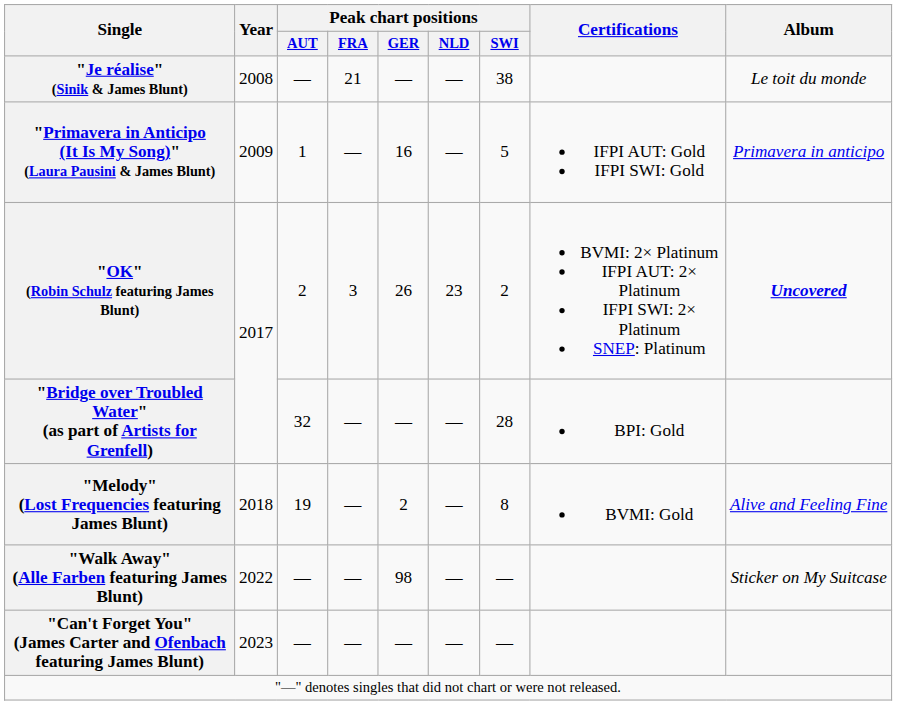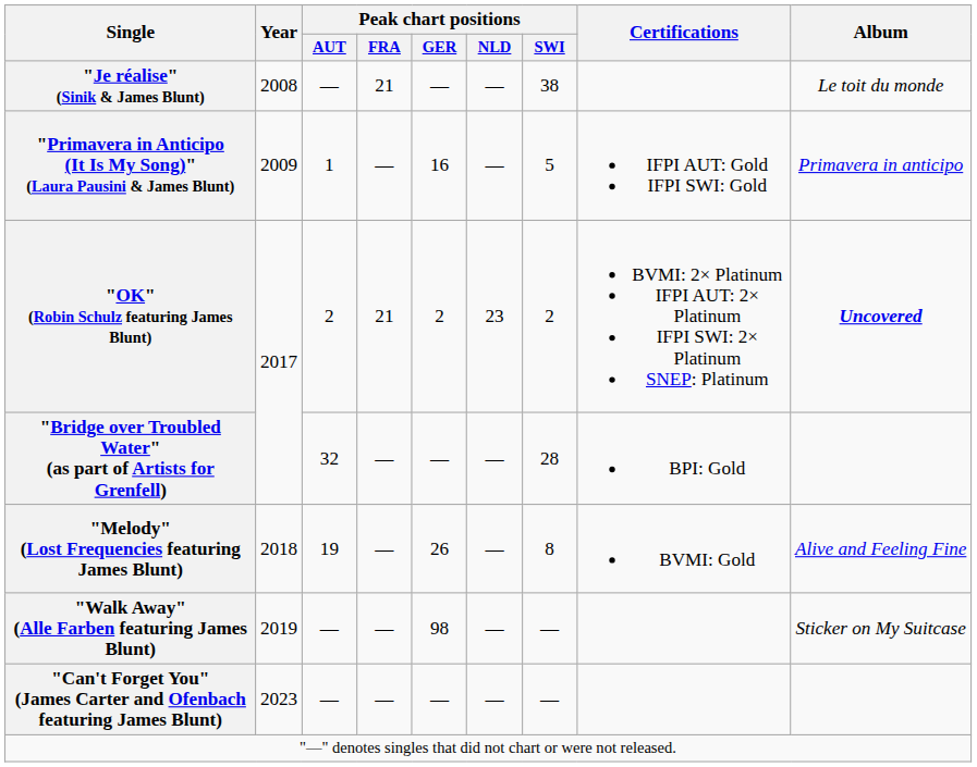 <table class="wikitable plainrowheaders" style="text-align:center;" border="1">
 <tr>
 <th scope="colw" rowspan="2" style="width:13em;">Single</th>
 <th scope="col" rowspan="2">Year</th>
 <th scope="col" colspan="5">Peak chart positions</th>
 <th scope="col" rowspan="2" style="width:11em;"><a href='#'>Certifications</a></th>
 <th scope="col" rowspan="2">Album</th>
 </tr>
 <tr>
 <th scope="col" style="width:3em;font-size:85%;"><a href='#'>AUT</a> <br></th>
 <th scope="col" style="width:3em;font-size:85%;"><a href='#'>FRA</a> <br></th>
 <th scope="col" style="width:3em;font-size:85%;"><a href='#'>GER</a> <br></th>
 <th scope="col" style="width:3em;font-size:85%;"><a href='#'>NLD</a> <br></th>
 <th scope="col" style="width:3em;font-size:85%;"><a href='#'>SWI</a> <br></th>
 </tr>
 <tr>
 <th scope="row">"<a href='#'>Je réalise</a>" <br><small>(<a href='#'>Sinik</a> & James Blunt)</small></th>
 <td>2008</td>
 <td>—</td>
 <td>21</td>
 <td>—</td>
 <td>—</td>
 <td>38</td>
 <td></td>
 <td><em>Le toit du monde</em></td>
 </tr>
 <tr>
 <th scope="row">"<a href='#'>Primavera in Anticipo<br>(It Is My Song)</a>"<br><small>(<a href='#'>Laura Pausini</a> & James Blunt)</small></th>
 <td>2009</td>
 <td>1</td>
 <td>—</td>
 <td>16</td>
 <td>—</td>
 <td>5</td>
 <td><br><ul><li>IFPI AUT: Gold</li><li>IFPI SWI: Gold</li></ul></td>
 <td><em><a href='#'>Primavera in anticipo</a></em></td>
 </tr>
 <tr>
 <th scope="row">"<a href='#'>OK</a>"<br><small>(<a href='#'>Robin Schulz</a> featuring James Blunt)</small></th>
 <td rowspan="2">2017</td>
 <td>2</td>
-<td>3</td>
-<td>26</td>
+<td>21</td>
+<td>2</td>
 <td>23</td>
 <td>2</td>
 <td><br><ul><li>BVMI: 2× Platinum</li><li>IFPI AUT: 2× Platinum</li><li>IFPI SWI: 2× Platinum</li><li><a href='#'>SNEP</a>: Platinum</li></ul></td>
 <td><strong><em><a href='#'>Uncovered</a></em></strong></td>
 </tr>
 <tr>
 <th scope="row">"<a href='#'>Bridge over Troubled Water</a>"<br><span>(as part of <a href='#'>Artists for Grenfell</a>)</span></th>
 <td>32</td>
 <td>—</td>
 <td>—</td>
 <td>—</td>
 <td>28</td>
 <td><br><ul><li>BPI: Gold</li></ul></td>
 <td></td>
 </tr>
 <tr>
 <th scope="row">"Melody"<br><span>(<a href='#'>Lost Frequencies</a> featuring James Blunt)</span></th>
 <td>2018</td>
 <td>19</td>
 <td>—</td>
-<td>2</td>
+<td>26</td>
 <td>—</td>
 <td>8</td>
 <td><br><ul><li>BVMI: Gold</li></ul></td>
 <td><em><a href='#'>Alive and Feeling Fine</a></em></td>
 </tr>
 <tr>
 <th scope="row">"Walk Away"<br><span>(<a href='#'>Alle Farben</a> featuring James Blunt)</span></th>
-<td>2022</td>
+<td>2019</td>
 <td>—</td>
 <td>—</td>
 <td>98</td>
 <td>—</td>
 <td>—</td>
 <td></td>
 <td><em>Sticker on My Suitcase</em></td>
 </tr>
 <tr>
 <th scope="row">"Can't Forget You"<br><span>(James Carter and <a href='#'>Ofenbach</a> featuring James Blunt)</span></th>
 <td>2023</td>
 <td>—</td>
 <td>—</td>
 <td>—</td>
 <td>—</td>
 <td>—</td>
 <td></td>
 <td></td>
 </tr>
 <tr>
 <td align="center" colspan="20" style="font-size: 85%">"—" denotes singles that did not chart or were not released.</td>
 </tr>
 </table>
